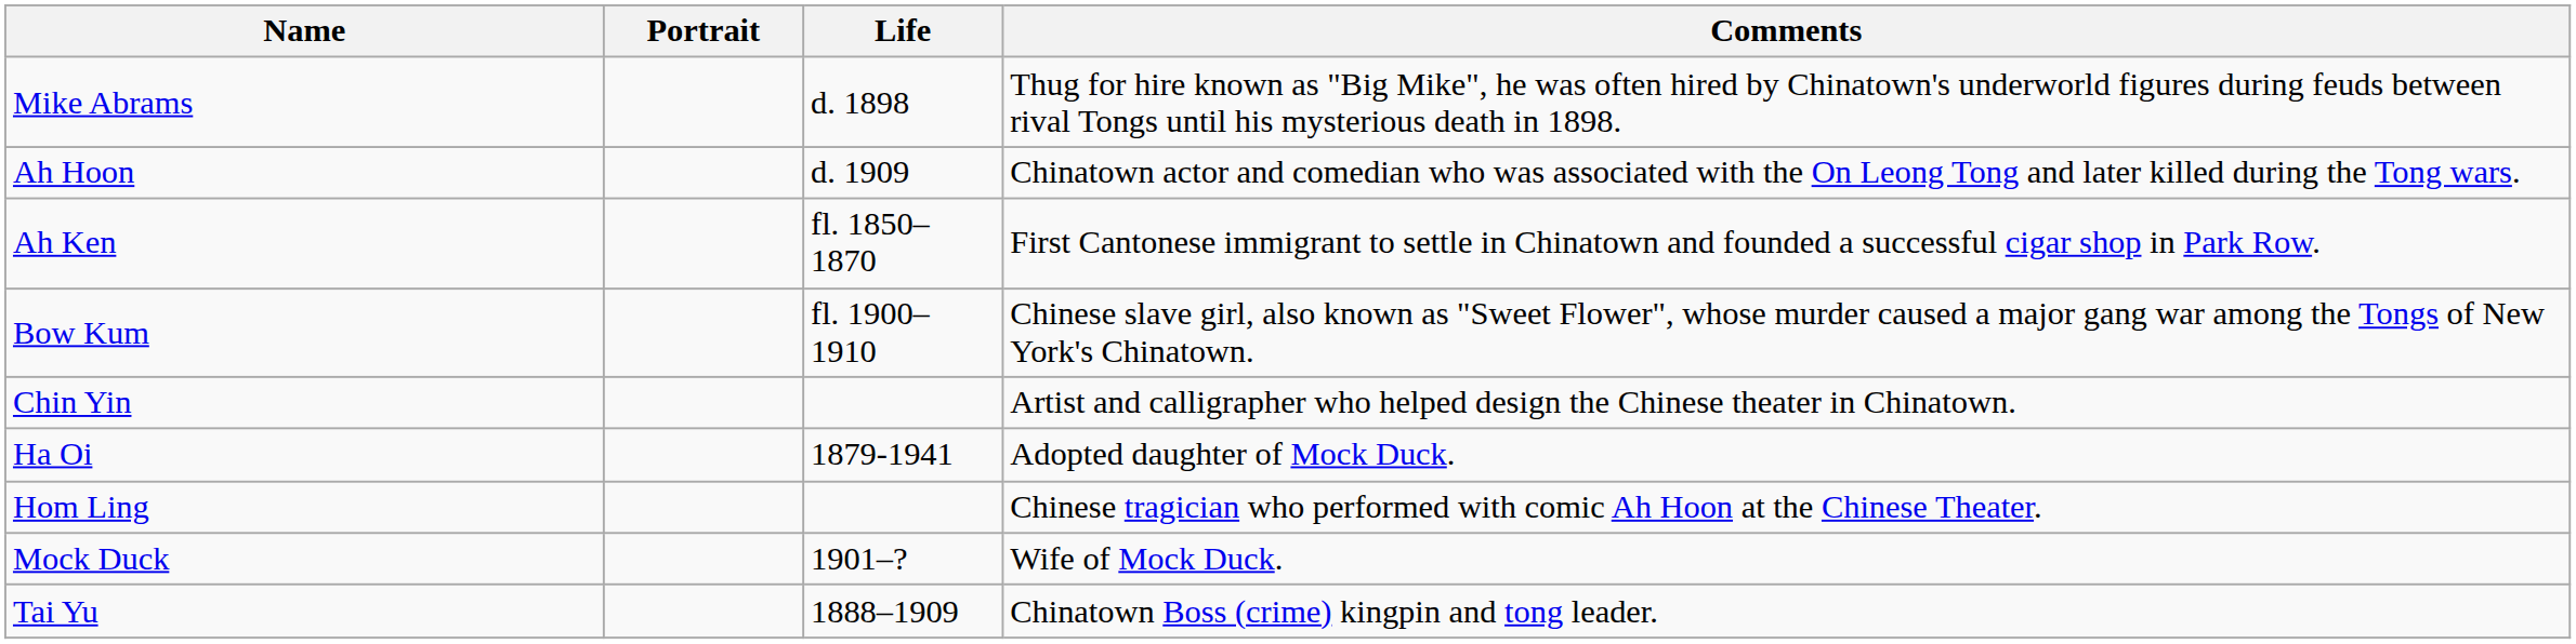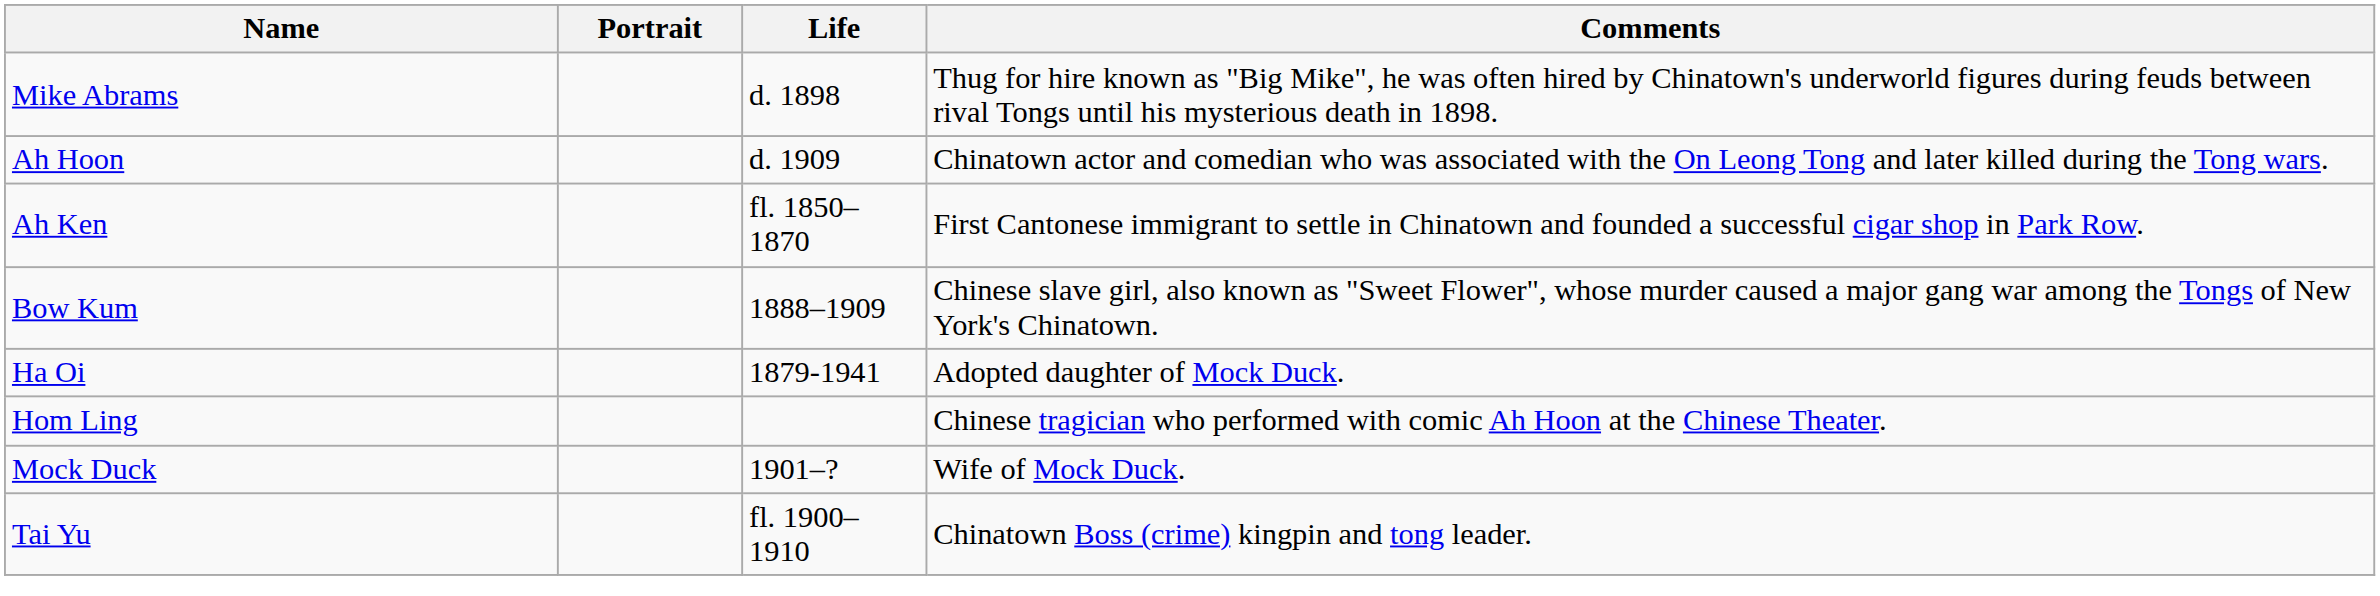 <table class=wikitable>
 <tr>
 <th width="21%">Name</th>
 <th width="7%">Portrait</th>
 <th width="7%">Life</th>
 <th width="55%">Comments</th>
 </tr>
 <tr>
 <td><a href='#'>Mike Abrams</a></td>
 <td></td>
 <td>d. 1898</td>
 <td>Thug for hire known as "Big Mike", he was often hired by Chinatown's underworld figures during feuds between rival Tongs until his mysterious death in 1898.</td>
 </tr>
 <tr>
 <td><a href='#'>Ah Hoon</a></td>
 <td></td>
 <td>d. 1909</td>
 <td>Chinatown actor and comedian who was associated with the <a href='#'>On Leong Tong</a> and later killed during the <a href='#'>Tong wars</a>.</td>
 </tr>
 <tr>
 <td><a href='#'>Ah Ken</a></td>
 <td></td>
 <td>fl. 1850–1870</td>
 <td>First Cantonese immigrant to settle in Chinatown and founded a successful <a href='#'>cigar shop</a> in <a href='#'>Park Row</a>.</td>
 </tr>
 <tr>
 <td><a href='#'>Bow Kum</a></td>
 <td></td>
-<td>fl. 1900–1910</td>
+<td>1888–1909</td>
 <td>Chinese slave girl, also known as "Sweet Flower", whose murder caused a major gang war among the <a href='#'>Tongs</a> of New York's Chinatown.</td>
-</tr>
-<tr>
-<td><a href='#'>Chin Yin</a></td>
-<td></td>
-<td></td>
-<td>Artist and calligrapher who helped design the Chinese theater in Chinatown.</td>
 </tr>
 <tr>
 <td><a href='#'>Ha Oi</a></td>
 <td></td>
 <td>1879-1941</td>
 <td>Adopted daughter of <a href='#'>Mock Duck</a>.</td>
 </tr>
 <tr>
 <td><a href='#'>Hom Ling</a></td>
 <td></td>
 <td></td>
 <td>Chinese <a href='#'>tragician</a> who performed with comic <a href='#'>Ah Hoon</a> at the <a href='#'>Chinese Theater</a>.</td>
 </tr>
 <tr>
 <td><a href='#'>Mock Duck</a></td>
 <td></td>
 <td>1901–?</td>
 <td>Wife of <a href='#'>Mock Duck</a>.</td>
 </tr>
 <tr>
 <td><a href='#'>Tai Yu</a></td>
 <td></td>
-<td>1888–1909</td>
+<td>fl. 1900–1910</td>
 <td>Chinatown <a href='#'>Boss (crime)</a> kingpin and <a href='#'>tong</a> leader.</td>
 </tr>
 </table>
